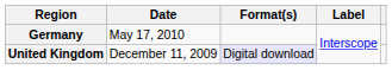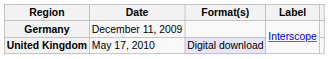 <table class="wikitable plainrowheaders">
 <tr>
 <th scope="col">Region</th>
 <th scope="col">Date</th>
 <th scope="col">Format(s)</th>
 <th scope="col">Label</th>
 <th scope="col"></th>
 </tr>
 <tr>
 <th scope="row">Germany</th>
-<td>May 17, 2010</td>
+<td>December 11, 2009</td>
 <td></td>
 <td rowspan=2><a href='#'>Interscope</a></td>
 <td></td>
 </tr>
 <tr>
 <th scope="row">United Kingdom</th>
-<td>December 11, 2009</td>
+<td>May 17, 2010</td>
 <td style="background: lavender;">Digital download</td>
 <td></td>
 </tr>
 </table>
